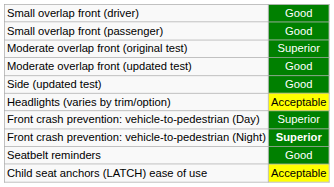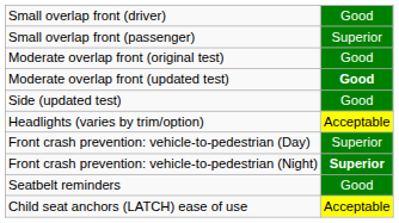 <table class="wikitable">
 <tr>
 <td>Small overlap front (driver)</td>
 <td style="text-align:center;color:white;background:green">Good</td>
 </tr>
 <tr>
 <td>Small overlap front (passenger)</td>
+<td style="text-align:center;color:white;background:green">Superior</td>
+</tr>
+<tr>
+<td>Moderate overlap front (original test)</td>
 <td style="text-align:center;color:white;background:green">Good</td>
 </tr>
 <tr>
-<td>Moderate overlap front (original test)</td>
-<td style="text-align:center;color:white;background:green">Superior</td>
-</tr>
-<tr>
 <td>Moderate overlap front (updated test)</td>
-<td style="text-align:center;color:white;background:green">Good</td>
+<td style="text-align:center;color:white;background:green"><strong>Good</strong></td>
 </tr>
 <tr>
 <td>Side (updated test)</td>
 <td style="text-align:center;color:white;background:green">Good</td>
 </tr>
 <tr>
 <td>Headlights (varies by trim/option)</td>
 <td colspan="1" style="text-align:center;color:black;background:yellow">Acceptable</td>
 </tr>
 <tr>
 <td>Front crash prevention: vehicle-to-pedestrian (Day)</td>
 <td style="text-align:center;color:white;background:green">Superior</td>
 </tr>
 <tr>
 <td>Front crash prevention: vehicle-to-pedestrian (Night)</td>
 <td style="text-align:center;color:white;background:green"><strong>Superior</strong></td>
 </tr>
 <tr>
 <td>Seatbelt reminders</td>
 <td style="text-align:center;color:white;background:green">Good</td>
 </tr>
 <tr>
 <td>Child seat anchors (LATCH) ease of use</td>
 <td style="text-align:center;color:black;background:yellow">Acceptable</td>
 </tr>
 </table>
